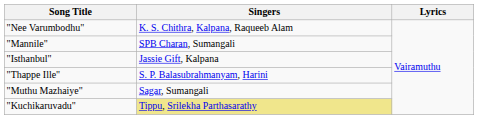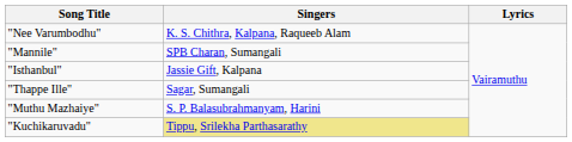 <table class="wikitable" style="width:60%;">
 <tr>
 <th>Song Title</th>
 <th>Singers</th>
 <th>Lyrics</th>
 </tr>
 <tr>
 <td>"Nee Varumbodhu"</td>
 <td><a href='#'>K. S. Chithra</a>, <a href='#'>Kalpana</a>, Raqueeb Alam</td>
 <td rowspan=6><a href='#'>Vairamuthu</a></td>
 </tr>
 <tr>
 <td>"Mannile"</td>
 <td><a href='#'>SPB Charan</a>, Sumangali</td>
 </tr>
 <tr>
 <td>"Isthanbul"</td>
 <td><a href='#'>Jassie Gift</a>, Kalpana</td>
 </tr>
 <tr>
 <td>"Thappe Ille"</td>
-<td><a href='#'>S. P. Balasubrahmanyam</a>, <a href='#'>Harini</a></td>
+<td><a href='#'>Sagar</a>, Sumangali</td>
 </tr>
 <tr>
 <td>"Muthu Mazhaiye"</td>
-<td><a href='#'>Sagar</a>, Sumangali</td>
+<td><a href='#'>S. P. Balasubrahmanyam</a>, <a href='#'>Harini</a></td>
 </tr>
 <tr>
 <td>"Kuchikaruvadu"</td>
 <td style="background: khaki;"><a href='#'>Tippu</a>, <a href='#'>Srilekha Parthasarathy</a></td>
 </tr>
 </table>
